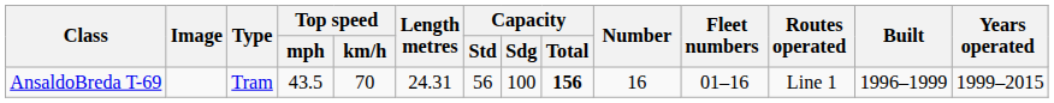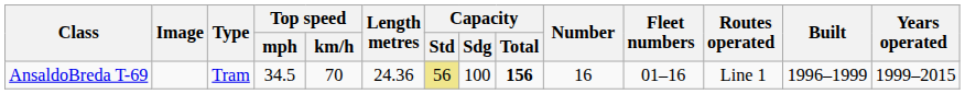 <table class="wikitable" style="text-align:center;">
 <tr ---- bgcolor=#f9f9f9>
 <th rowspan="2"> Class </th>
 <th rowspan="2">Image</th>
 <th rowspan="2">Type</th>
 <th colspan="2"> Top speed </th>
 <th rowspan="2">Length<br>metres</th>
 <th colspan="3"> Capacity </th>
 <th rowspan="2"> Number </th>
 <th rowspan="2"> Fleet<br>numbers </th>
 <th rowspan="2"> Routes<br>operated </th>
 <th rowspan="2"> Built </th>
 <th rowspan="2"> Years<br>operated </th>
 </tr>
 <tr ---- bgcolor=#f9f9f9>
 <th> mph </th>
 <th> km/h </th>
 <th><abbr>Std</abbr></th>
 <th><abbr>Sdg</abbr></th>
 <th>Total</th>
 </tr>
 <tr>
 <td><a href='#'>AnsaldoBreda T-69</a></td>
 <td></td>
 <td><a href='#'>Tram</a></td>
-<td>43.5</td>
+<td>34.5</td>
 <td>70</td>
-<td>24.31</td>
-<td>56</td>
+<td>24.36</td>
+<td style="background: khaki;">56</td>
 <td>100</td>
 <td><strong>156</strong></td>
 <td>16</td>
 <td>01–16</td>
 <td>Line 1</td>
 <td>1996–1999</td>
 <td>1999–2015</td>
 </tr>
 </table>
